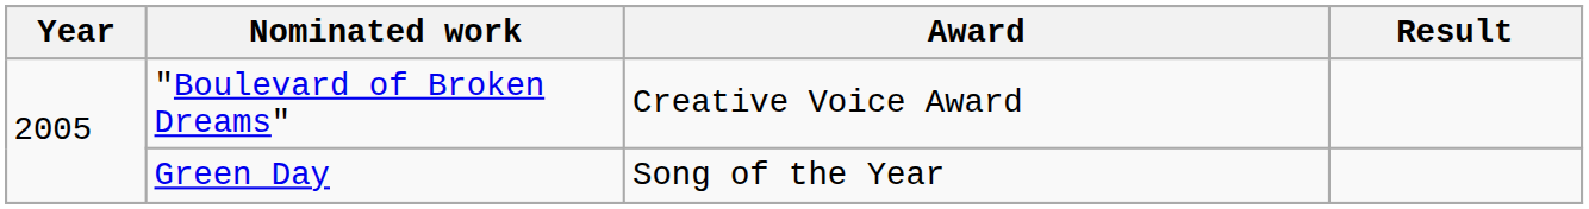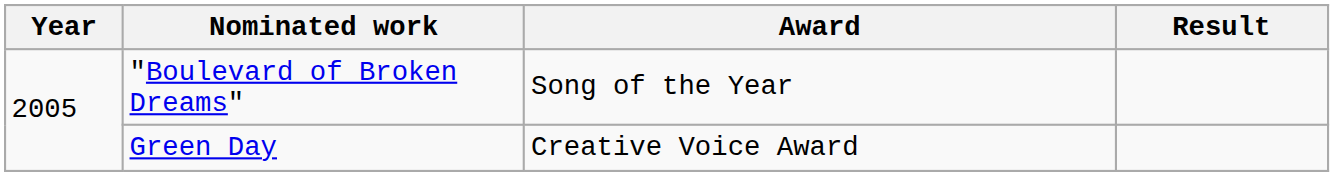 <table class="wikitable" style="table-layout: fixed;">
 <tr>
 <th width="50">Year</th>
 <th width="185">Nominated work</th>
 <th width="275">Award</th>
 <th width="95">Result</th>
 </tr>
 <tr>
 <td rowspan="2">2005</td>
 <td>"<a href='#'>Boulevard of Broken Dreams</a>"</td>
-<td>Creative Voice Award</td>
+<td>Song of the Year</td>
 <td></td>
 </tr>
 <tr>
 <td><a href='#'>Green Day</a></td>
-<td>Song of the Year</td>
+<td>Creative Voice Award</td>
 <td></td>
 </tr>
 </table>
